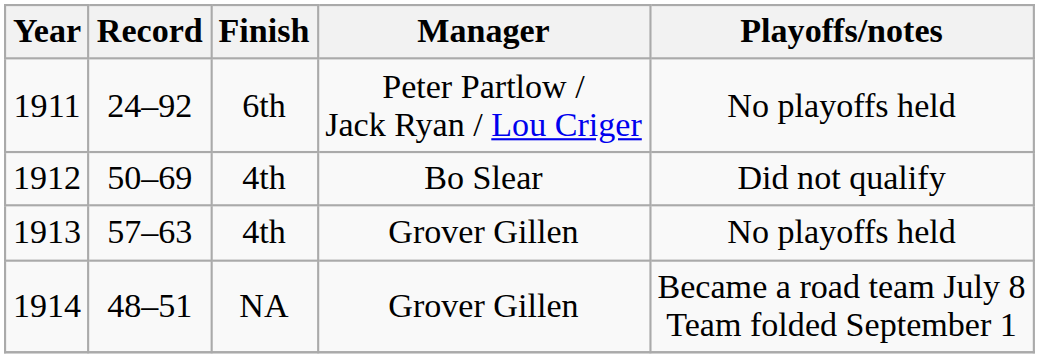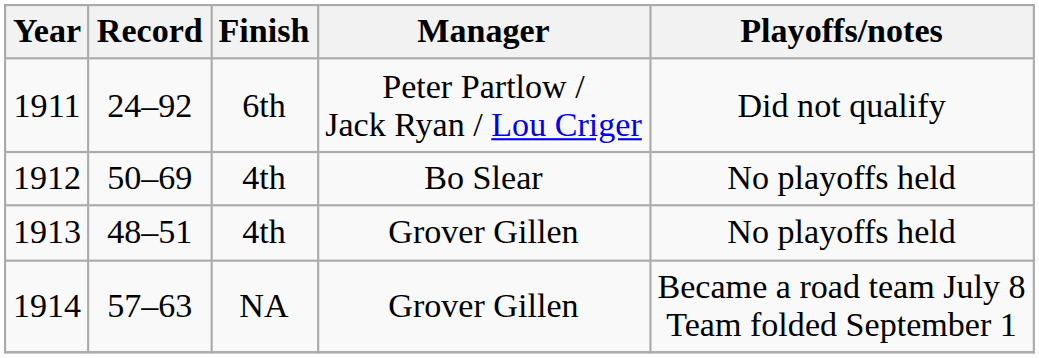 <table class="wikitable">
 <tr>
 <th>Year</th>
 <th>Record</th>
 <th>Finish</th>
 <th>Manager</th>
 <th>Playoffs/notes</th>
 </tr>
 <tr align=center>
 <td>1911</td>
 <td>24–92</td>
 <td>6th</td>
 <td>Peter Partlow /<br> Jack Ryan / <a href='#'>Lou Criger</a></td>
-<td>No playoffs held</td>
+<td>Did not qualify</td>
 </tr>
 <tr align=center>
 <td>1912</td>
 <td>50–69</td>
 <td>4th</td>
 <td>Bo Slear</td>
-<td>Did not qualify</td>
+<td>No playoffs held</td>
 </tr>
 <tr align=center>
 <td>1913</td>
-<td>57–63</td>
+<td>48–51</td>
 <td>4th</td>
 <td>Grover Gillen</td>
 <td>No playoffs held</td>
 </tr>
 <tr align=center>
 <td>1914</td>
-<td>48–51</td>
+<td>57–63</td>
 <td>NA</td>
 <td>Grover Gillen</td>
 <td>Became a road team July 8<br> Team folded September 1</td>
 </tr>
 <tr align=center>
 </tr>
 </table>
